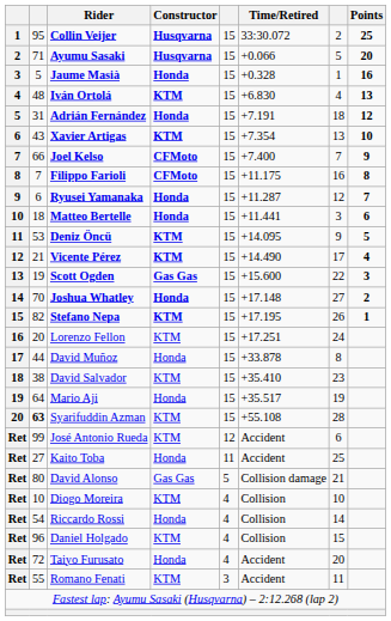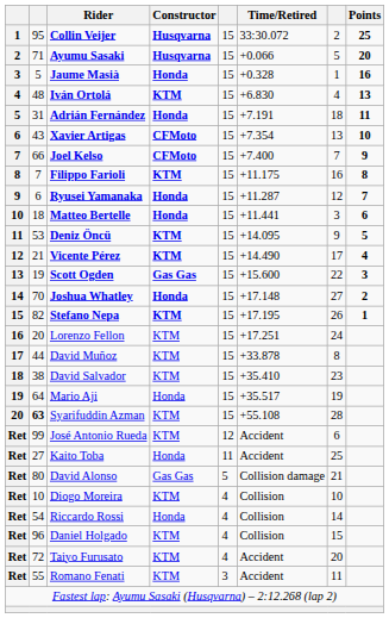 <table class="wikitable sortable" style="font-size: 85%;">
 <tr>
 <th scope="col"></th>
 <th scope="col"></th>
 <th scope="col">Rider</th>
 <th scope="col">Constructor</th>
 <th scope="col" class="unsortable"></th>
 <th scope="col" class="unsortable">Time/Retired</th>
 <th scope="col"></th>
 <th scope="col">Points</th>
 </tr>
 <tr>
 <th scope="row">1</th>
 <td align="center">95</td>
 <td data-sort-value="vei"> <strong><a href='#'>Collin Veijer</a></strong></td>
 <td><strong><a href='#'>Husqvarna</a></strong></td>
 <td>15</td>
 <td>33:30.072</td>
 <td align="center">2</td>
 <td align="center"><strong>25</strong></td>
 </tr>
 <tr>
 <th scope="row">2</th>
 <td align="center">71</td>
 <td data-sort-value="sas"> <strong><a href='#'>Ayumu Sasaki</a></strong></td>
 <td><strong><a href='#'>Husqvarna</a></strong></td>
 <td>15</td>
 <td>+0.066</td>
 <td align="center">5</td>
 <td align="center"><strong>20</strong></td>
 </tr>
 <tr>
 <th scope="row">3</th>
 <td align="center">5</td>
 <td data-sort-value="mas"> <strong><a href='#'>Jaume Masià</a></strong></td>
 <td><strong><a href='#'>Honda</a></strong></td>
 <td>15</td>
 <td>+0.328</td>
 <td align="center">1</td>
 <td align="center"><strong>16</strong></td>
 </tr>
 <tr>
 <th scope="row">4</th>
 <td align="center">48</td>
 <td data-sort-value="ort"> <strong><a href='#'>Iván Ortolá</a></strong></td>
 <td><strong><a href='#'>KTM</a></strong></td>
 <td>15</td>
 <td>+6.830</td>
 <td align="center">4</td>
 <td align="center"><strong>13</strong></td>
 </tr>
 <tr>
 <th scope="row">5</th>
 <td align="center">31</td>
 <td data-sort-value="fer"> <strong><a href='#'>Adrián Fernández</a></strong></td>
 <td><strong><a href='#'>Honda</a></strong></td>
 <td>15</td>
 <td>+7.191</td>
 <td align="center">18</td>
-<td align="center"><strong>12</strong></td>
+<td align="center"><strong>11</strong></td>
 </tr>
 <tr>
 <th scope="row">6</th>
 <td align="center">43</td>
 <td data-sort-value="art"> <strong><a href='#'>Xavier Artigas</a></strong></td>
-<td><strong><a href='#'>KTM</a></strong></td>
+<td><strong><a href='#'>CFMoto</a></strong></td>
 <td>15</td>
 <td>+7.354</td>
 <td align="center">13</td>
 <td align="center"><strong>10</strong></td>
 </tr>
 <tr>
 <th scope="row">7</th>
 <td align="center">66</td>
 <td data-sort-value="kel"> <strong><a href='#'>Joel Kelso</a></strong></td>
 <td><strong><a href='#'>CFMoto</a></strong></td>
 <td>15</td>
 <td>+7.400</td>
 <td align="center">7</td>
 <td align="center"><strong>9</strong></td>
 </tr>
 <tr>
 <th scope="row">8</th>
 <td align="center">7</td>
 <td data-sort-value="far"> <strong><a href='#'>Filippo Farioli</a></strong></td>
-<td><strong><a href='#'>CFMoto</a></strong></td>
+<td><strong><a href='#'>KTM</a></strong></td>
 <td>15</td>
 <td>+11.175</td>
 <td align="center">16</td>
 <td align="center"><strong>8</strong></td>
 </tr>
 <tr>
 <th scope="row">9</th>
 <td align="center">6</td>
 <td data-sort-value="yam"> <strong><a href='#'>Ryusei Yamanaka</a></strong></td>
 <td><strong><a href='#'>Honda</a></strong></td>
 <td>15</td>
 <td>+11.287</td>
 <td align="center">12</td>
 <td align="center"><strong>7</strong></td>
 </tr>
 <tr>
 <th scope="row">10</th>
 <td align="center">18</td>
 <td data-sort-value="ber"> <strong><a href='#'>Matteo Bertelle</a></strong></td>
 <td><strong><a href='#'>Honda</a></strong></td>
 <td>15</td>
 <td>+11.441</td>
 <td align="center">3</td>
 <td align="center"><strong>6</strong></td>
 </tr>
 <tr>
 <th scope="row">11</th>
 <td align="center">53</td>
 <td data-sort-value="onc"> <strong><a href='#'>Deniz Öncü</a></strong></td>
 <td><strong><a href='#'>KTM</a></strong></td>
 <td>15</td>
 <td>+14.095</td>
 <td align="center">9</td>
 <td align="center"><strong>5</strong></td>
 </tr>
 <tr>
 <th scope="row">12</th>
 <td align="center">21</td>
 <td data-sort-value="per"> <strong><a href='#'>Vicente Pérez</a></strong></td>
 <td><strong><a href='#'>KTM</a></strong></td>
 <td>15</td>
 <td>+14.490</td>
 <td align="center">17</td>
 <td align="center"><strong>4</strong></td>
 </tr>
 <tr>
 <th scope="row">13</th>
 <td align="center">19</td>
 <td data-sort-value="ogd"> <strong><a href='#'>Scott Ogden</a></strong></td>
 <td><strong><a href='#'>Gas Gas</a></strong></td>
 <td>15</td>
 <td>+15.600</td>
 <td align="center">22</td>
 <td align="center"><strong>3</strong></td>
 </tr>
 <tr>
 <th scope="row">14</th>
 <td align="center">70</td>
 <td data-sort-value="wha"> <strong><a href='#'>Joshua Whatley</a></strong></td>
 <td><strong><a href='#'>Honda</a></strong></td>
 <td>15</td>
 <td>+17.148</td>
 <td align="center">27</td>
 <td align="center"><strong>2</strong></td>
 </tr>
 <tr>
 <th scope="row">15</th>
 <td align="center">82</td>
 <td data-sort-value="nep"> <strong><a href='#'>Stefano Nepa</a></strong></td>
 <td><strong><a href='#'>KTM</a></strong></td>
 <td>15</td>
 <td>+17.195</td>
 <td align="center">26</td>
 <td align="center"><strong>1</strong></td>
 </tr>
 <tr>
 <th scope="row">16</th>
 <td align="center">20</td>
 <td data-sort-value="fel"> <a href='#'>Lorenzo Fellon</a></td>
 <td><a href='#'>KTM</a></td>
 <td>15</td>
 <td>+17.251</td>
 <td align="center">24</td>
 <td align="center"></td>
 </tr>
 <tr>
 <th scope="row">17</th>
 <td align="center">44</td>
 <td data-sort-value="mun"> <a href='#'>David Muñoz</a></td>
-<td><a href='#'>Honda</a></td>
+<td><a href='#'>KTM</a></td>
 <td>15</td>
 <td>+33.878</td>
 <td align="center">8</td>
 <td align="center"></td>
 </tr>
 <tr>
 <th scope="row">18</th>
 <td align="center">38</td>
 <td data-sort-value="sal"> <a href='#'>David Salvador</a></td>
 <td><a href='#'>KTM</a></td>
 <td>15</td>
 <td>+35.410</td>
 <td align="center">23</td>
 <td align="center"></td>
 </tr>
 <tr>
 <th scope="row">19</th>
 <td align="center">64</td>
 <td data-sort-value="aji"> <a href='#'>Mario Aji</a></td>
 <td><a href='#'>Honda</a></td>
 <td>15</td>
 <td>+35.517</td>
 <td align="center">19</td>
 <td align="center"></td>
 </tr>
 <tr>
 <th scope="row">20</th>
 <td align="center"><strong>63</strong></td>
 <td data-sort-value="sya"> <a href='#'>Syarifuddin Azman</a></td>
 <td><a href='#'>KTM</a></td>
 <td>15</td>
 <td>+55.108</td>
 <td align="center">28</td>
 <td align="center"></td>
 </tr>
 <tr>
 <th scope="row">Ret</th>
 <td align="center">99</td>
 <td data-sort-value="rue"> <a href='#'>José Antonio Rueda</a></td>
 <td><a href='#'>KTM</a></td>
 <td>12</td>
 <td>Accident</td>
 <td align="center">6</td>
 <td align="center"></td>
 </tr>
 <tr>
 <th scope="row">Ret</th>
 <td align="center">27</td>
 <td data-sort-value="tob"> <a href='#'>Kaito Toba</a></td>
 <td><a href='#'>Honda</a></td>
 <td>11</td>
 <td>Accident</td>
 <td align="center">25</td>
 <td align="center"></td>
 </tr>
 <tr>
 <th scope="row">Ret</th>
 <td align="center">80</td>
 <td data-sort-value="alo"> <a href='#'>David Alonso</a></td>
 <td><a href='#'>Gas Gas</a></td>
 <td>5</td>
 <td>Collision damage</td>
 <td align="center">21</td>
 <td align="center"></td>
 </tr>
 <tr>
 <th scope="row">Ret</th>
 <td align="center">10</td>
 <td data-sort-value="mor"> <a href='#'>Diogo Moreira</a></td>
 <td><a href='#'>KTM</a></td>
 <td>4</td>
 <td>Collision</td>
 <td align="center">10</td>
 <td align="center"></td>
 </tr>
 <tr>
 <th scope="row">Ret</th>
 <td align="center">54</td>
 <td data-sort-value="ros"> <a href='#'>Riccardo Rossi</a></td>
 <td><a href='#'>Honda</a></td>
 <td>4</td>
 <td>Collision</td>
 <td align="center">14</td>
 <td align="center"></td>
 </tr>
 <tr>
 <th scope="row">Ret</th>
 <td align="center">96</td>
 <td data-sort-value="hol"> <a href='#'>Daniel Holgado</a></td>
 <td><a href='#'>KTM</a></td>
 <td>4</td>
 <td>Collision</td>
 <td align="center">15</td>
 <td align="center"></td>
 </tr>
 <tr>
 <th scope="row">Ret</th>
 <td align="center">72</td>
 <td data-sort-value="fur"> <a href='#'>Taiyo Furusato</a></td>
-<td><a href='#'>Honda</a></td>
+<td><a href='#'>KTM</a></td>
 <td>4</td>
 <td>Accident</td>
 <td align="center">20</td>
 <td align="center"></td>
 </tr>
 <tr>
 <th scope="row">Ret</th>
 <td align="center">55</td>
 <td data-sort-value="fen"> <a href='#'>Romano Fenati</a></td>
 <td><a href='#'>KTM</a></td>
 <td>3</td>
 <td>Accident</td>
 <td align="center">11</td>
 <td align="center"></td>
 </tr>
 <tr class="sortbottom">
 <td colspan="8" style="text-align:center"><em><a href='#'>Fastest lap</a>:  <a href='#'>Ayumu Sasaki</a> (<a href='#'>Husqvarna</a>) – 2:12.268 (lap 2)</em></td>
 </tr>
 <tr>
 <th colspan=8></th>
 </tr>
 </table>
